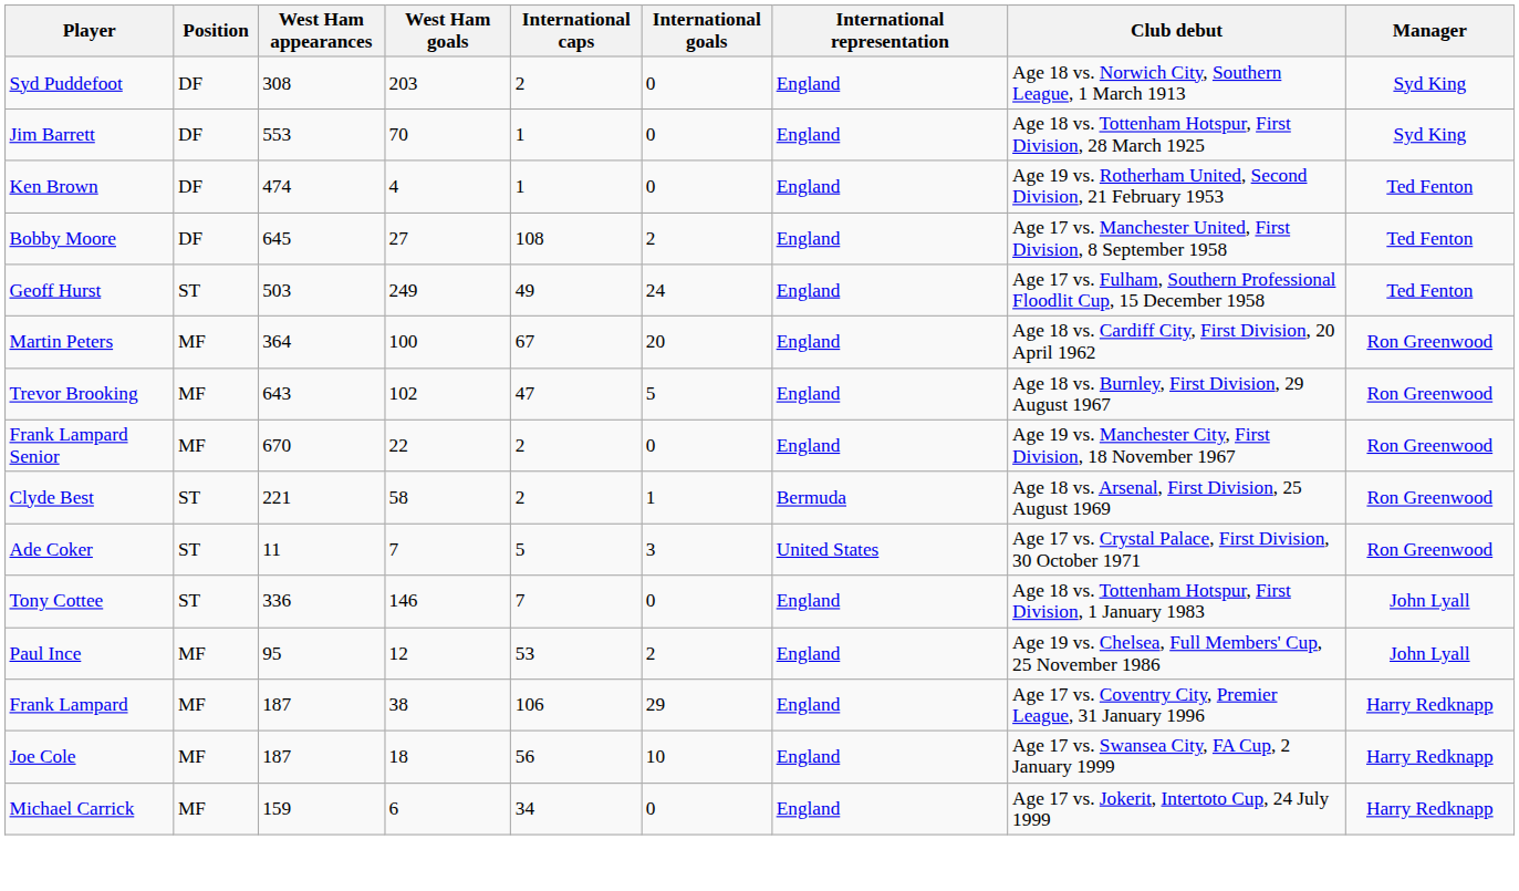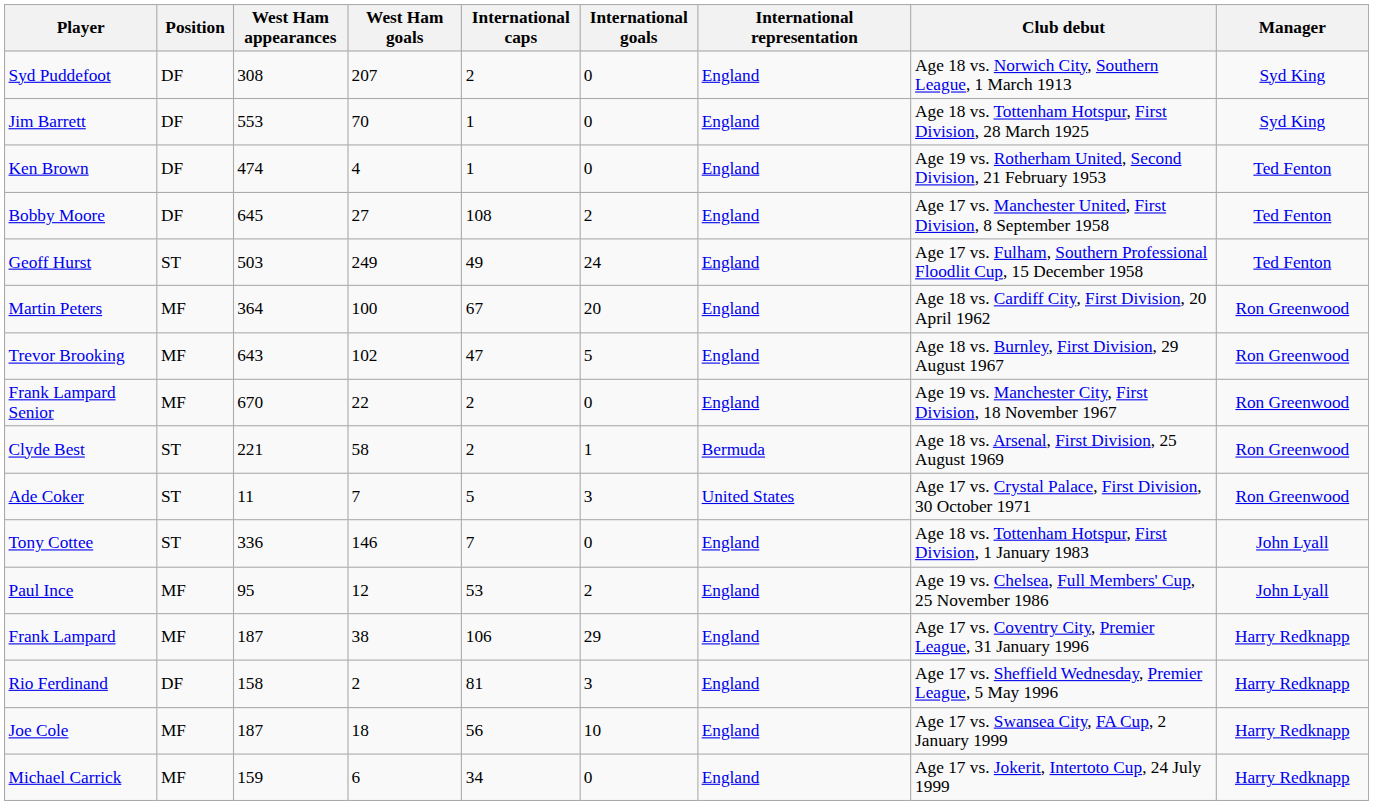 <table class="wikitable" width=100%>
 <tr>
 <th width=10%>Player</th>
 <th width=5%>Position</th>
 <th width=7.5%>West Ham appearances</th>
 <th width=7.5%>West Ham goals</th>
 <th width=7.5%>International caps</th>
 <th width=7.5%>International goals</th>
 <th width=14%>International representation</th>
 <th width=20%>Club debut</th>
 <th width=10%>Manager</th>
 </tr>
 <tr>
 <td><a href='#'>Syd Puddefoot</a></td>
 <td>DF</td>
 <td>308</td>
-<td>203</td>
+<td>207</td>
 <td>2</td>
 <td>0</td>
 <td> <a href='#'>England</a></td>
 <td>Age 18 vs. <a href='#'>Norwich City</a>, <a href='#'>Southern League</a>, 1 March 1913</td>
 <td align="center"><a href='#'>Syd King</a></td>
 </tr>
 <tr>
 <td><a href='#'>Jim Barrett</a></td>
 <td>DF</td>
 <td>553</td>
 <td>70</td>
 <td>1</td>
 <td>0</td>
 <td> <a href='#'>England</a></td>
 <td>Age 18 vs. <a href='#'>Tottenham Hotspur</a>, <a href='#'>First Division</a>, 28 March 1925</td>
 <td align="center"><a href='#'>Syd King</a></td>
 </tr>
 <tr>
 <td><a href='#'>Ken Brown</a></td>
 <td>DF</td>
 <td>474</td>
 <td>4</td>
 <td>1</td>
 <td>0</td>
 <td> <a href='#'>England</a></td>
 <td>Age 19 vs. <a href='#'>Rotherham United</a>, <a href='#'>Second Division</a>, 21 February 1953</td>
 <td align="center"><a href='#'>Ted Fenton</a></td>
 </tr>
 <tr>
 <td><a href='#'>Bobby Moore</a></td>
 <td>DF</td>
 <td>645</td>
 <td>27</td>
 <td>108</td>
 <td>2</td>
 <td> <a href='#'>England</a></td>
 <td>Age 17 vs. <a href='#'>Manchester United</a>, <a href='#'>First Division</a>, 8 September 1958</td>
 <td align="center"><a href='#'>Ted Fenton</a></td>
 </tr>
 <tr>
 <td><a href='#'>Geoff Hurst</a></td>
 <td>ST</td>
 <td>503</td>
 <td>249</td>
 <td>49</td>
 <td>24</td>
 <td> <a href='#'>England</a></td>
 <td>Age 17 vs. <a href='#'>Fulham</a>, <a href='#'>Southern Professional Floodlit Cup</a>, 15 December 1958</td>
 <td align="center"><a href='#'>Ted Fenton</a></td>
 </tr>
 <tr>
 <td><a href='#'>Martin Peters</a></td>
 <td>MF</td>
 <td>364</td>
 <td>100</td>
 <td>67</td>
 <td>20</td>
 <td> <a href='#'>England</a></td>
 <td>Age 18 vs. <a href='#'>Cardiff City</a>, <a href='#'>First Division</a>, 20 April 1962</td>
 <td align="center"><a href='#'>Ron Greenwood</a></td>
 </tr>
 <tr>
 <td><a href='#'>Trevor Brooking</a></td>
 <td>MF</td>
 <td>643</td>
 <td>102</td>
 <td>47</td>
 <td>5</td>
 <td> <a href='#'>England</a></td>
 <td>Age 18 vs. <a href='#'>Burnley</a>, <a href='#'>First Division</a>, 29 August 1967</td>
 <td align="center"><a href='#'>Ron Greenwood</a></td>
 </tr>
 <tr>
 <td><a href='#'>Frank Lampard Senior</a></td>
 <td>MF</td>
 <td>670</td>
 <td>22</td>
 <td>2</td>
 <td>0</td>
 <td> <a href='#'>England</a></td>
 <td>Age 19 vs. <a href='#'>Manchester City</a>, <a href='#'>First Division</a>, 18 November 1967</td>
 <td align="center"><a href='#'>Ron Greenwood</a></td>
 </tr>
 <tr>
 <td><a href='#'>Clyde Best</a></td>
 <td>ST</td>
 <td>221</td>
 <td>58</td>
 <td>2</td>
 <td>1</td>
 <td> <a href='#'>Bermuda</a></td>
 <td>Age 18 vs. <a href='#'>Arsenal</a>, <a href='#'>First Division</a>, 25 August 1969</td>
 <td align="center"><a href='#'>Ron Greenwood</a></td>
 </tr>
 <tr>
 <td><a href='#'>Ade Coker</a></td>
 <td>ST</td>
 <td>11</td>
 <td>7</td>
 <td>5</td>
 <td>3</td>
 <td> <a href='#'>United States</a></td>
 <td>Age 17 vs. <a href='#'>Crystal Palace</a>, <a href='#'>First Division</a>, 30 October 1971</td>
 <td align="center"><a href='#'>Ron Greenwood</a></td>
 </tr>
 <tr>
 <td><a href='#'>Tony Cottee</a></td>
 <td>ST</td>
 <td>336</td>
 <td>146</td>
 <td>7</td>
 <td>0</td>
 <td> <a href='#'>England</a></td>
 <td>Age 18 vs. <a href='#'>Tottenham Hotspur</a>, <a href='#'>First Division</a>, 1 January 1983</td>
 <td align="center"><a href='#'>John Lyall</a></td>
 </tr>
 <tr>
 <td><a href='#'>Paul Ince</a></td>
 <td>MF</td>
 <td>95</td>
 <td>12</td>
 <td>53</td>
 <td>2</td>
 <td> <a href='#'>England</a></td>
 <td>Age 19 vs. <a href='#'>Chelsea</a>, <a href='#'>Full Members' Cup</a>, 25 November 1986</td>
 <td align="center"><a href='#'>John Lyall</a></td>
 </tr>
 <tr>
 <td><a href='#'>Frank Lampard</a></td>
 <td>MF</td>
 <td>187</td>
 <td>38</td>
 <td>106</td>
 <td>29</td>
 <td> <a href='#'>England</a></td>
 <td>Age 17 vs. <a href='#'>Coventry City</a>, <a href='#'>Premier League</a>, 31 January 1996</td>
 <td align="center"><a href='#'>Harry Redknapp</a></td>
 </tr>
 <tr>
+<td><a href='#'>Rio Ferdinand</a></td>
+<td>DF</td>
+<td>158</td>
+<td>2</td>
+<td>81</td>
+<td>3</td>
+<td> <a href='#'>England</a></td>
+<td>Age 17 vs. <a href='#'>Sheffield Wednesday</a>, <a href='#'>Premier League</a>, 5 May 1996</td>
+<td align="center"><a href='#'>Harry Redknapp</a></td>
+</tr>
+<tr>
 <td><a href='#'>Joe Cole</a></td>
 <td>MF</td>
 <td>187</td>
 <td>18</td>
 <td>56</td>
 <td>10</td>
 <td> <a href='#'>England</a></td>
 <td>Age 17 vs. <a href='#'>Swansea City</a>, <a href='#'>FA Cup</a>, 2 January 1999</td>
 <td align="center"><a href='#'>Harry Redknapp</a></td>
 </tr>
 <tr>
 <td><a href='#'>Michael Carrick</a></td>
 <td>MF</td>
 <td>159</td>
 <td>6</td>
 <td>34</td>
 <td>0</td>
 <td> <a href='#'>England</a></td>
 <td>Age 17 vs. <a href='#'>Jokerit</a>, <a href='#'>Intertoto Cup</a>, 24 July 1999</td>
 <td align="center"><a href='#'>Harry Redknapp</a></td>
 </tr>
 </table>
